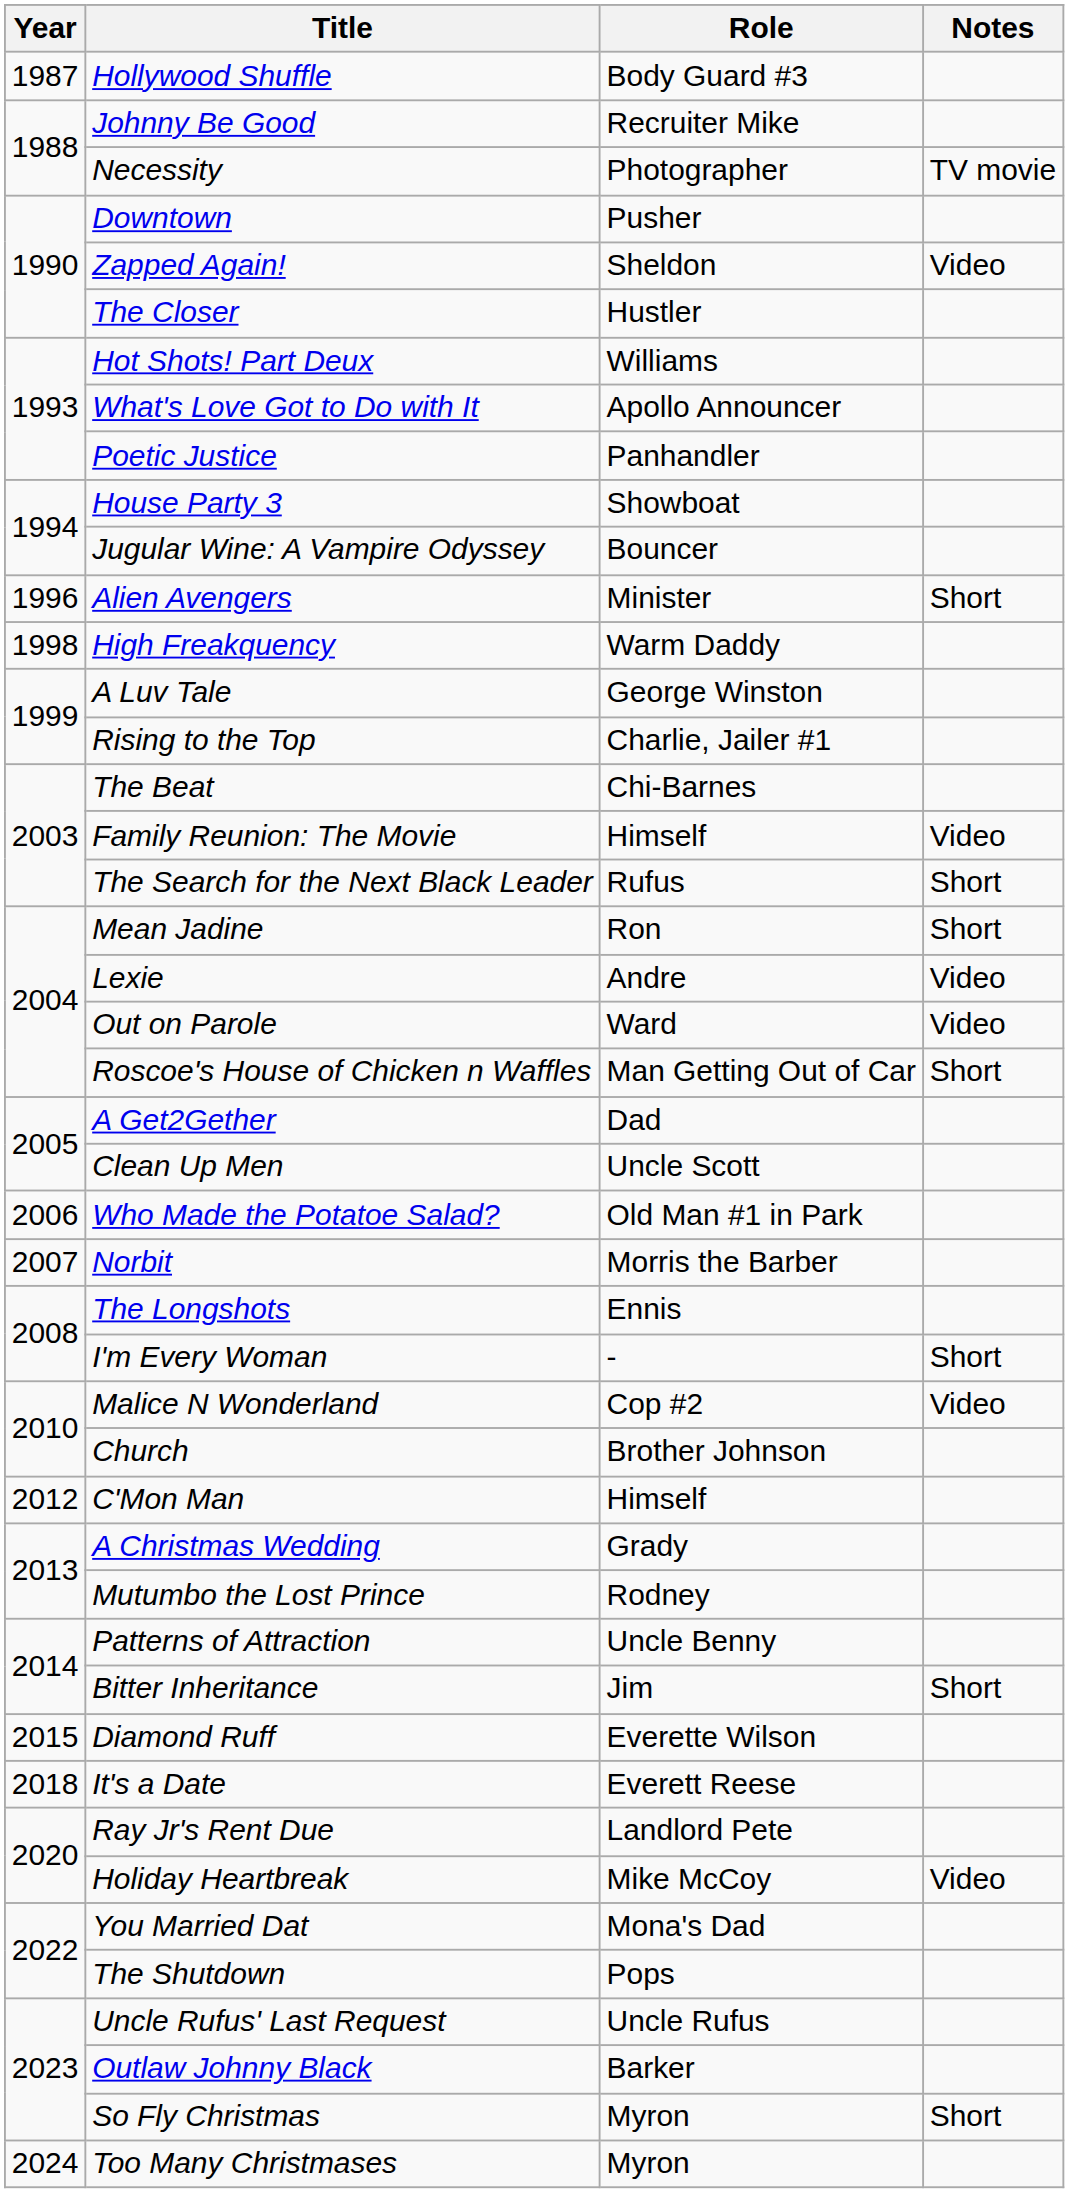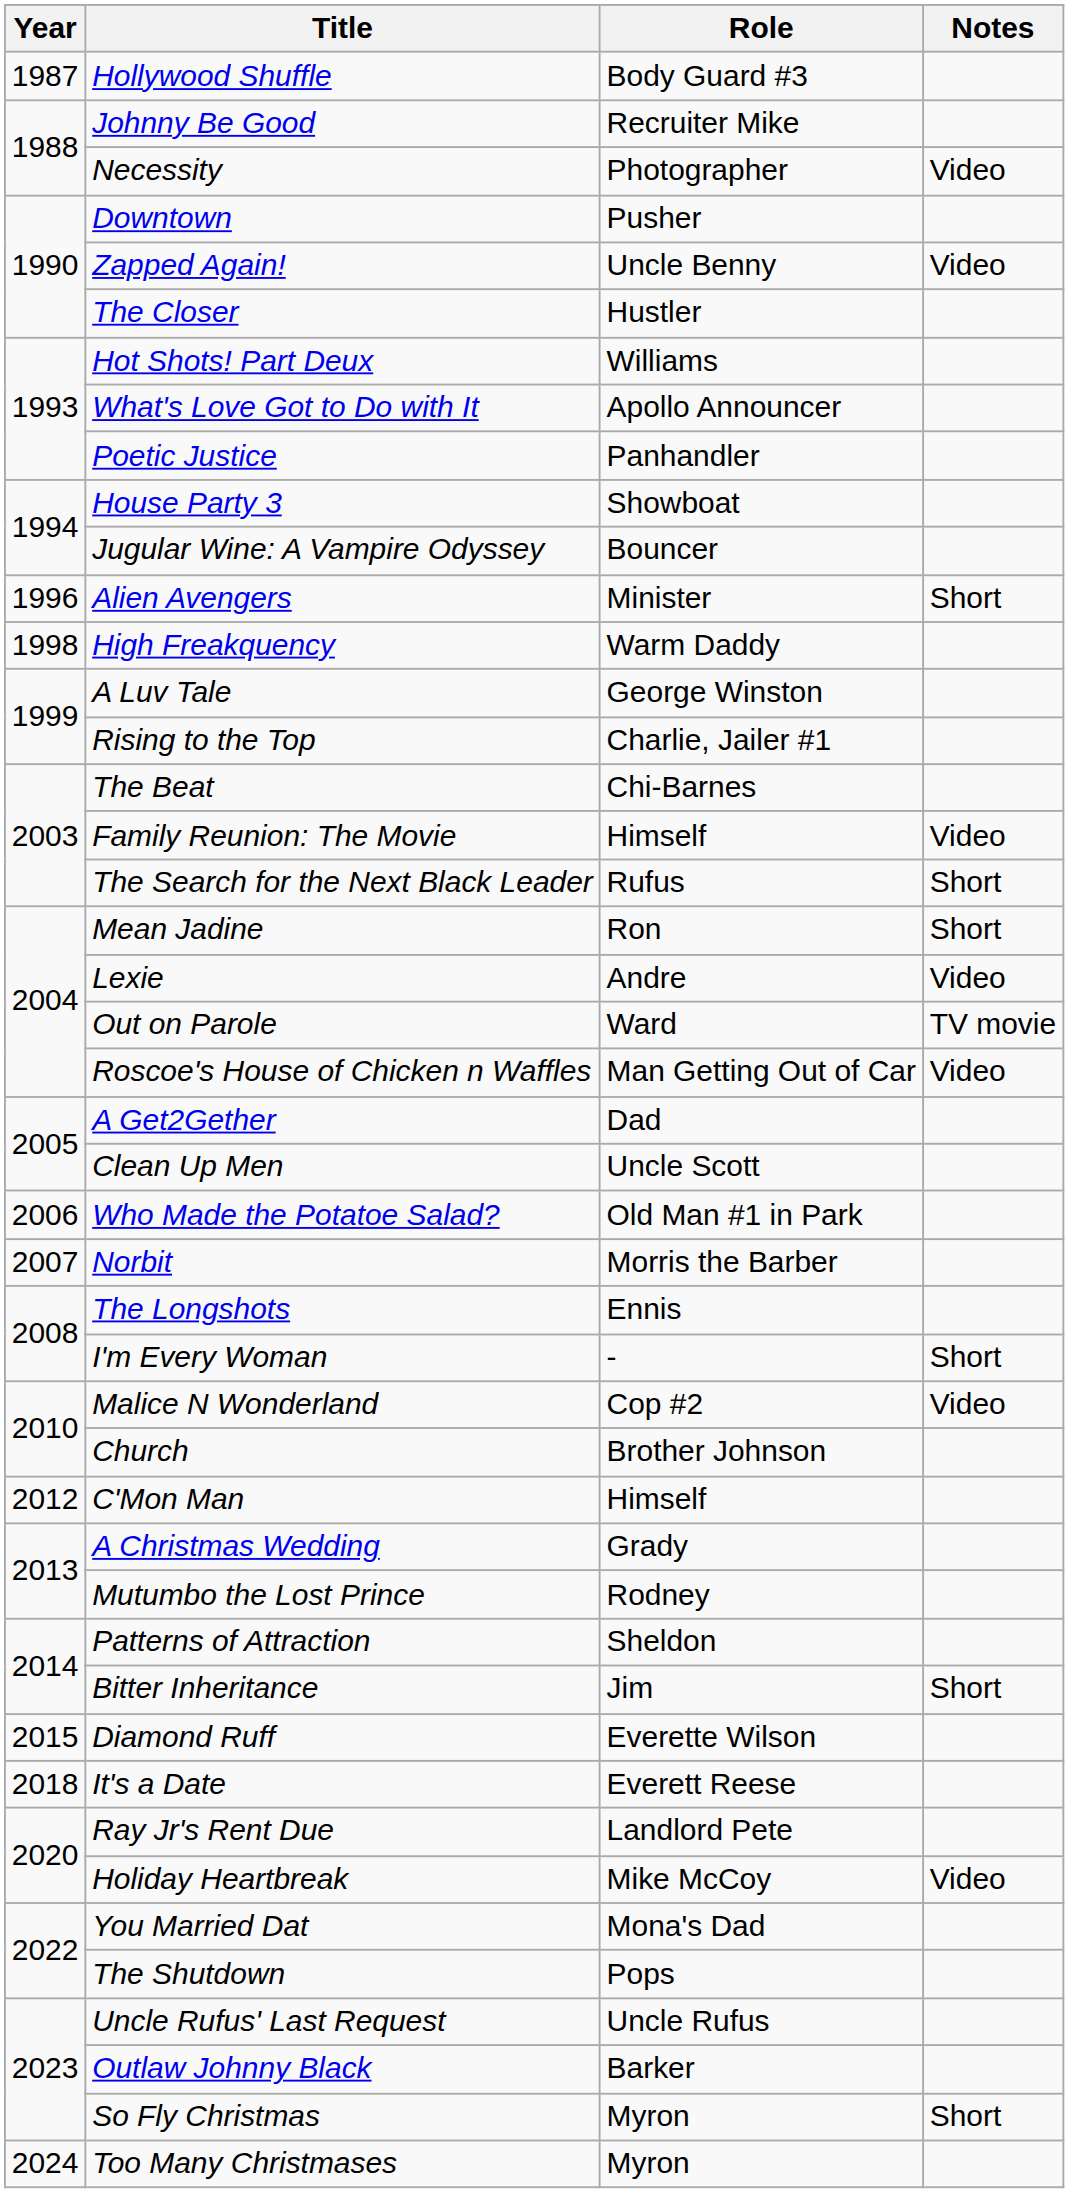 <table class="wikitable sortable">
 <tr>
 <th>Year</th>
 <th>Title</th>
 <th>Role</th>
 <th>Notes</th>
 </tr>
 <tr>
 <td>1987</td>
 <td><em><a href='#'>Hollywood Shuffle</a></em></td>
 <td>Body Guard #3</td>
 <td></td>
 </tr>
 <tr>
 <td rowspan="2">1988</td>
 <td><em><a href='#'>Johnny Be Good</a></em></td>
 <td>Recruiter Mike</td>
 <td></td>
 </tr>
 <tr>
 <td><em>Necessity</em></td>
 <td>Photographer</td>
-<td>TV movie</td>
+<td>Video</td>
 </tr>
 <tr>
 <td rowspan="3">1990</td>
 <td><em><a href='#'>Downtown</a></em></td>
 <td>Pusher</td>
 <td></td>
 </tr>
 <tr>
 <td><em><a href='#'>Zapped Again!</a></em></td>
-<td>Sheldon</td>
+<td>Uncle Benny</td>
 <td>Video</td>
 </tr>
 <tr>
 <td><em><a href='#'>The Closer</a></em></td>
 <td>Hustler</td>
 <td></td>
 </tr>
 <tr>
 <td rowspan="3">1993</td>
 <td><em><a href='#'>Hot Shots! Part Deux</a></em></td>
 <td>Williams</td>
 <td></td>
 </tr>
 <tr>
 <td><em><a href='#'>What's Love Got to Do with It</a></em></td>
 <td>Apollo Announcer</td>
 <td></td>
 </tr>
 <tr>
 <td><em><a href='#'>Poetic Justice</a></em></td>
 <td>Panhandler</td>
 <td></td>
 </tr>
 <tr>
 <td rowspan="2">1994</td>
 <td><em><a href='#'>House Party 3</a></em></td>
 <td>Showboat</td>
 <td></td>
 </tr>
 <tr>
 <td><em>Jugular Wine: A Vampire Odyssey</em></td>
 <td>Bouncer</td>
 <td></td>
 </tr>
 <tr>
 <td>1996</td>
 <td><em><a href='#'>Alien Avengers</a></em></td>
 <td>Minister</td>
 <td>Short</td>
 </tr>
 <tr>
 <td>1998</td>
 <td><em><a href='#'>High Freakquency</a></em></td>
 <td>Warm Daddy</td>
 <td></td>
 </tr>
 <tr>
 <td rowspan="2">1999</td>
 <td><em>A Luv Tale</em></td>
 <td>George Winston</td>
 <td></td>
 </tr>
 <tr>
 <td><em>Rising to the Top</em></td>
 <td>Charlie, Jailer #1</td>
 <td></td>
 </tr>
 <tr>
 <td rowspan="3">2003</td>
 <td><em>The Beat</em></td>
 <td>Chi-Barnes</td>
 <td></td>
 </tr>
 <tr>
 <td><em>Family Reunion: The Movie</em></td>
 <td>Himself</td>
 <td>Video</td>
 </tr>
 <tr>
 <td><em>The Search for the Next Black Leader</em></td>
 <td>Rufus</td>
 <td>Short</td>
 </tr>
 <tr>
 <td rowspan="4">2004</td>
 <td><em>Mean Jadine</em></td>
 <td>Ron</td>
 <td>Short</td>
 </tr>
 <tr>
 <td><em>Lexie</em></td>
 <td>Andre</td>
 <td>Video</td>
 </tr>
 <tr>
 <td><em>Out on Parole</em></td>
 <td>Ward</td>
-<td>Video</td>
+<td>TV movie</td>
 </tr>
 <tr>
 <td><em>Roscoe's House of Chicken n Waffles</em></td>
 <td>Man Getting Out of Car</td>
-<td>Short</td>
+<td>Video</td>
 </tr>
 <tr>
 <td rowspan="2">2005</td>
 <td><em><a href='#'>A Get2Gether</a></em></td>
 <td>Dad</td>
 <td></td>
 </tr>
 <tr>
 <td><em>Clean Up Men</em></td>
 <td>Uncle Scott</td>
 <td></td>
 </tr>
 <tr>
 <td>2006</td>
 <td><em><a href='#'>Who Made the Potatoe Salad?</a></em></td>
 <td>Old Man #1 in Park</td>
 <td></td>
 </tr>
 <tr>
 <td>2007</td>
 <td><em><a href='#'>Norbit</a></em></td>
 <td>Morris the Barber</td>
 <td></td>
 </tr>
 <tr>
 <td rowspan="2">2008</td>
 <td><em><a href='#'>The Longshots</a></em></td>
 <td>Ennis</td>
 <td></td>
 </tr>
 <tr>
 <td><em>I'm Every Woman</em></td>
 <td>-</td>
 <td>Short</td>
 </tr>
 <tr>
 <td rowspan="2">2010</td>
 <td><em>Malice N Wonderland</em></td>
 <td>Cop #2</td>
 <td>Video</td>
 </tr>
 <tr>
 <td><em>Church</em></td>
 <td>Brother Johnson</td>
 <td></td>
 </tr>
 <tr>
 <td>2012</td>
 <td><em>C'Mon Man</em></td>
 <td>Himself</td>
 <td></td>
 </tr>
 <tr>
 <td rowspan="2">2013</td>
 <td><em><a href='#'>A Christmas Wedding</a></em></td>
 <td>Grady</td>
 <td></td>
 </tr>
 <tr>
 <td><em>Mutumbo the Lost Prince</em></td>
 <td>Rodney</td>
 <td></td>
 </tr>
 <tr>
 <td rowspan="2">2014</td>
 <td><em>Patterns of Attraction</em></td>
-<td>Uncle Benny</td>
+<td>Sheldon</td>
 <td></td>
 </tr>
 <tr>
 <td><em>Bitter Inheritance</em></td>
 <td>Jim</td>
 <td>Short</td>
 </tr>
 <tr>
 <td>2015</td>
 <td><em>Diamond Ruff</em></td>
 <td>Everette Wilson</td>
 <td></td>
 </tr>
 <tr>
 <td>2018</td>
 <td><em>It's a Date</em></td>
 <td>Everett Reese</td>
 <td></td>
 </tr>
 <tr>
 <td rowspan="2">2020</td>
 <td><em>Ray Jr's Rent Due</em></td>
 <td>Landlord Pete</td>
 <td></td>
 </tr>
 <tr>
 <td><em>Holiday Heartbreak</em></td>
 <td>Mike McCoy</td>
 <td>Video</td>
 </tr>
 <tr>
 <td rowspan="2">2022</td>
 <td><em>You Married Dat</em></td>
 <td>Mona's Dad</td>
 <td></td>
 </tr>
 <tr>
 <td><em>The Shutdown</em></td>
 <td>Pops</td>
 <td></td>
 </tr>
 <tr>
 <td rowspan="3">2023</td>
 <td><em>Uncle Rufus' Last Request</em></td>
 <td>Uncle Rufus</td>
 <td></td>
 </tr>
 <tr>
 <td><em><a href='#'>Outlaw Johnny Black</a></em></td>
 <td>Barker</td>
 <td></td>
 </tr>
 <tr>
 <td><em>So Fly Christmas</em></td>
 <td>Myron</td>
 <td>Short</td>
 </tr>
 <tr>
 <td>2024</td>
 <td><em>Too Many Christmases</em></td>
 <td>Myron</td>
 <td></td>
 </tr>
 </table>
